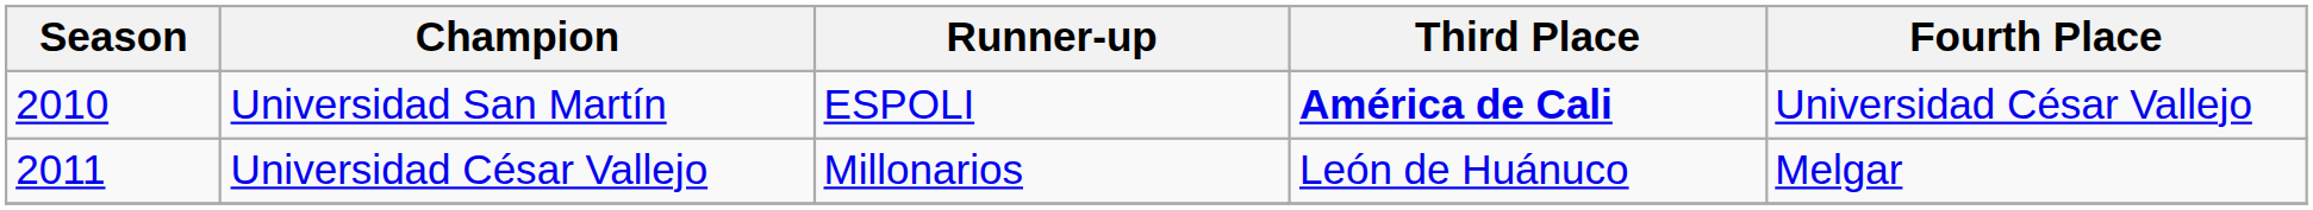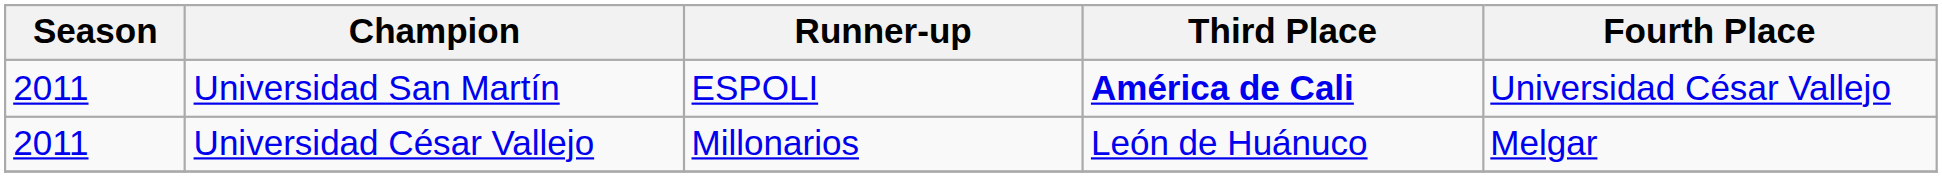 <table class="wikitable">
 <tr>
 <th width="75">Season</th>
 <th width="220">Champion</th>
 <th width="175">Runner-up</th>
 <th width="175">Third Place</th>
 <th width="200">Fourth Place</th>
 </tr>
 <tr>
-<td><a href='#'>2010</a></td>
+<td><a href='#'>2011</a></td>
 <td> <a href='#'>Universidad San Martín</a> </td>
 <td> <a href='#'>ESPOLI</a></td>
 <td><strong> <a href='#'>América de Cali</a></strong></td>
 <td> <a href='#'>Universidad César Vallejo</a></td>
 </tr>
 <tr>
 <td><a href='#'>2011</a></td>
 <td> <a href='#'>Universidad César Vallejo</a> </td>
 <td> <a href='#'>Millonarios</a></td>
 <td> <a href='#'>León de Huánuco</a></td>
 <td> <a href='#'>Melgar</a></td>
 </tr>
 <tr>
 </tr>
 </table>
